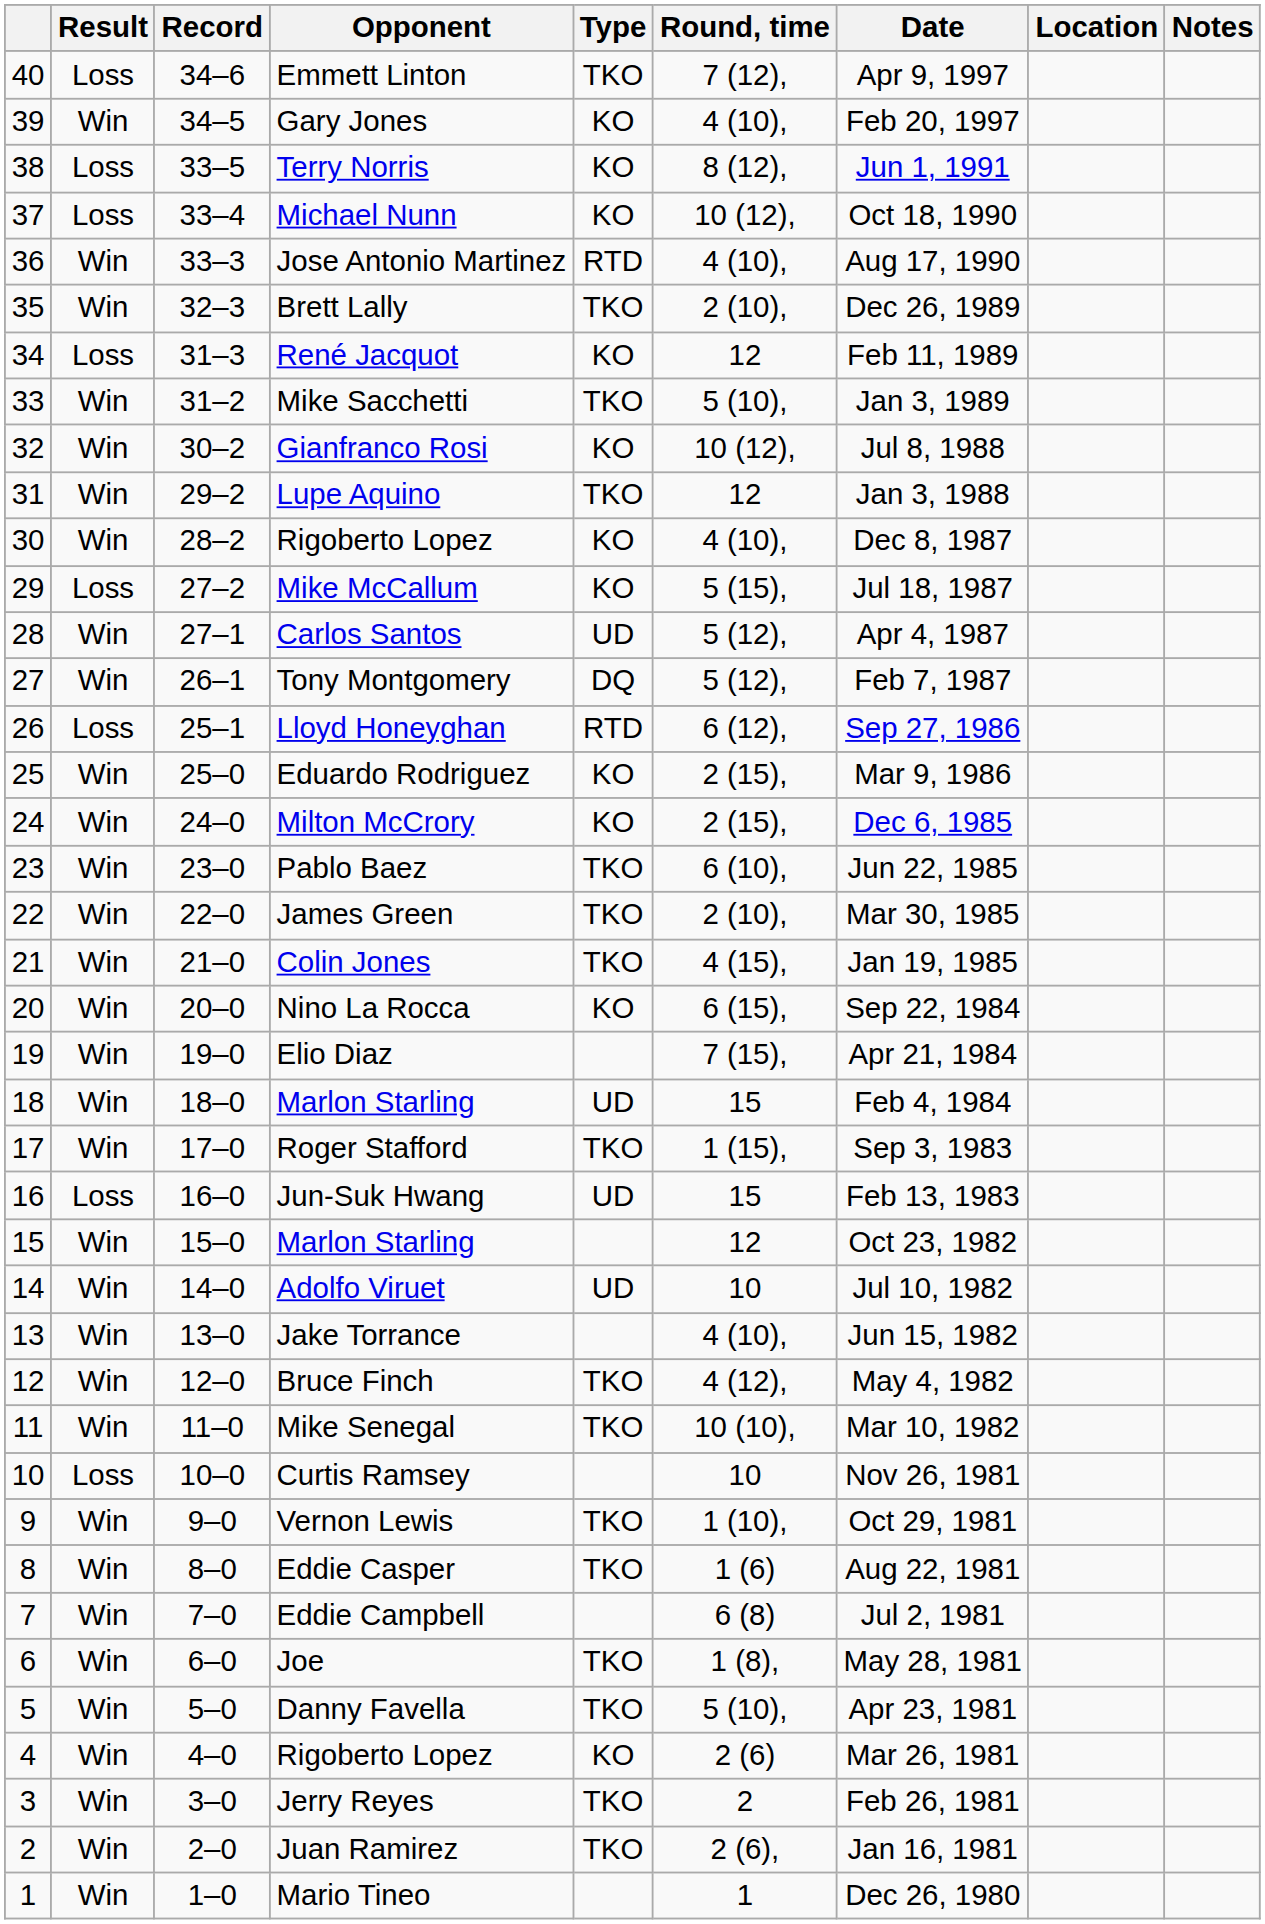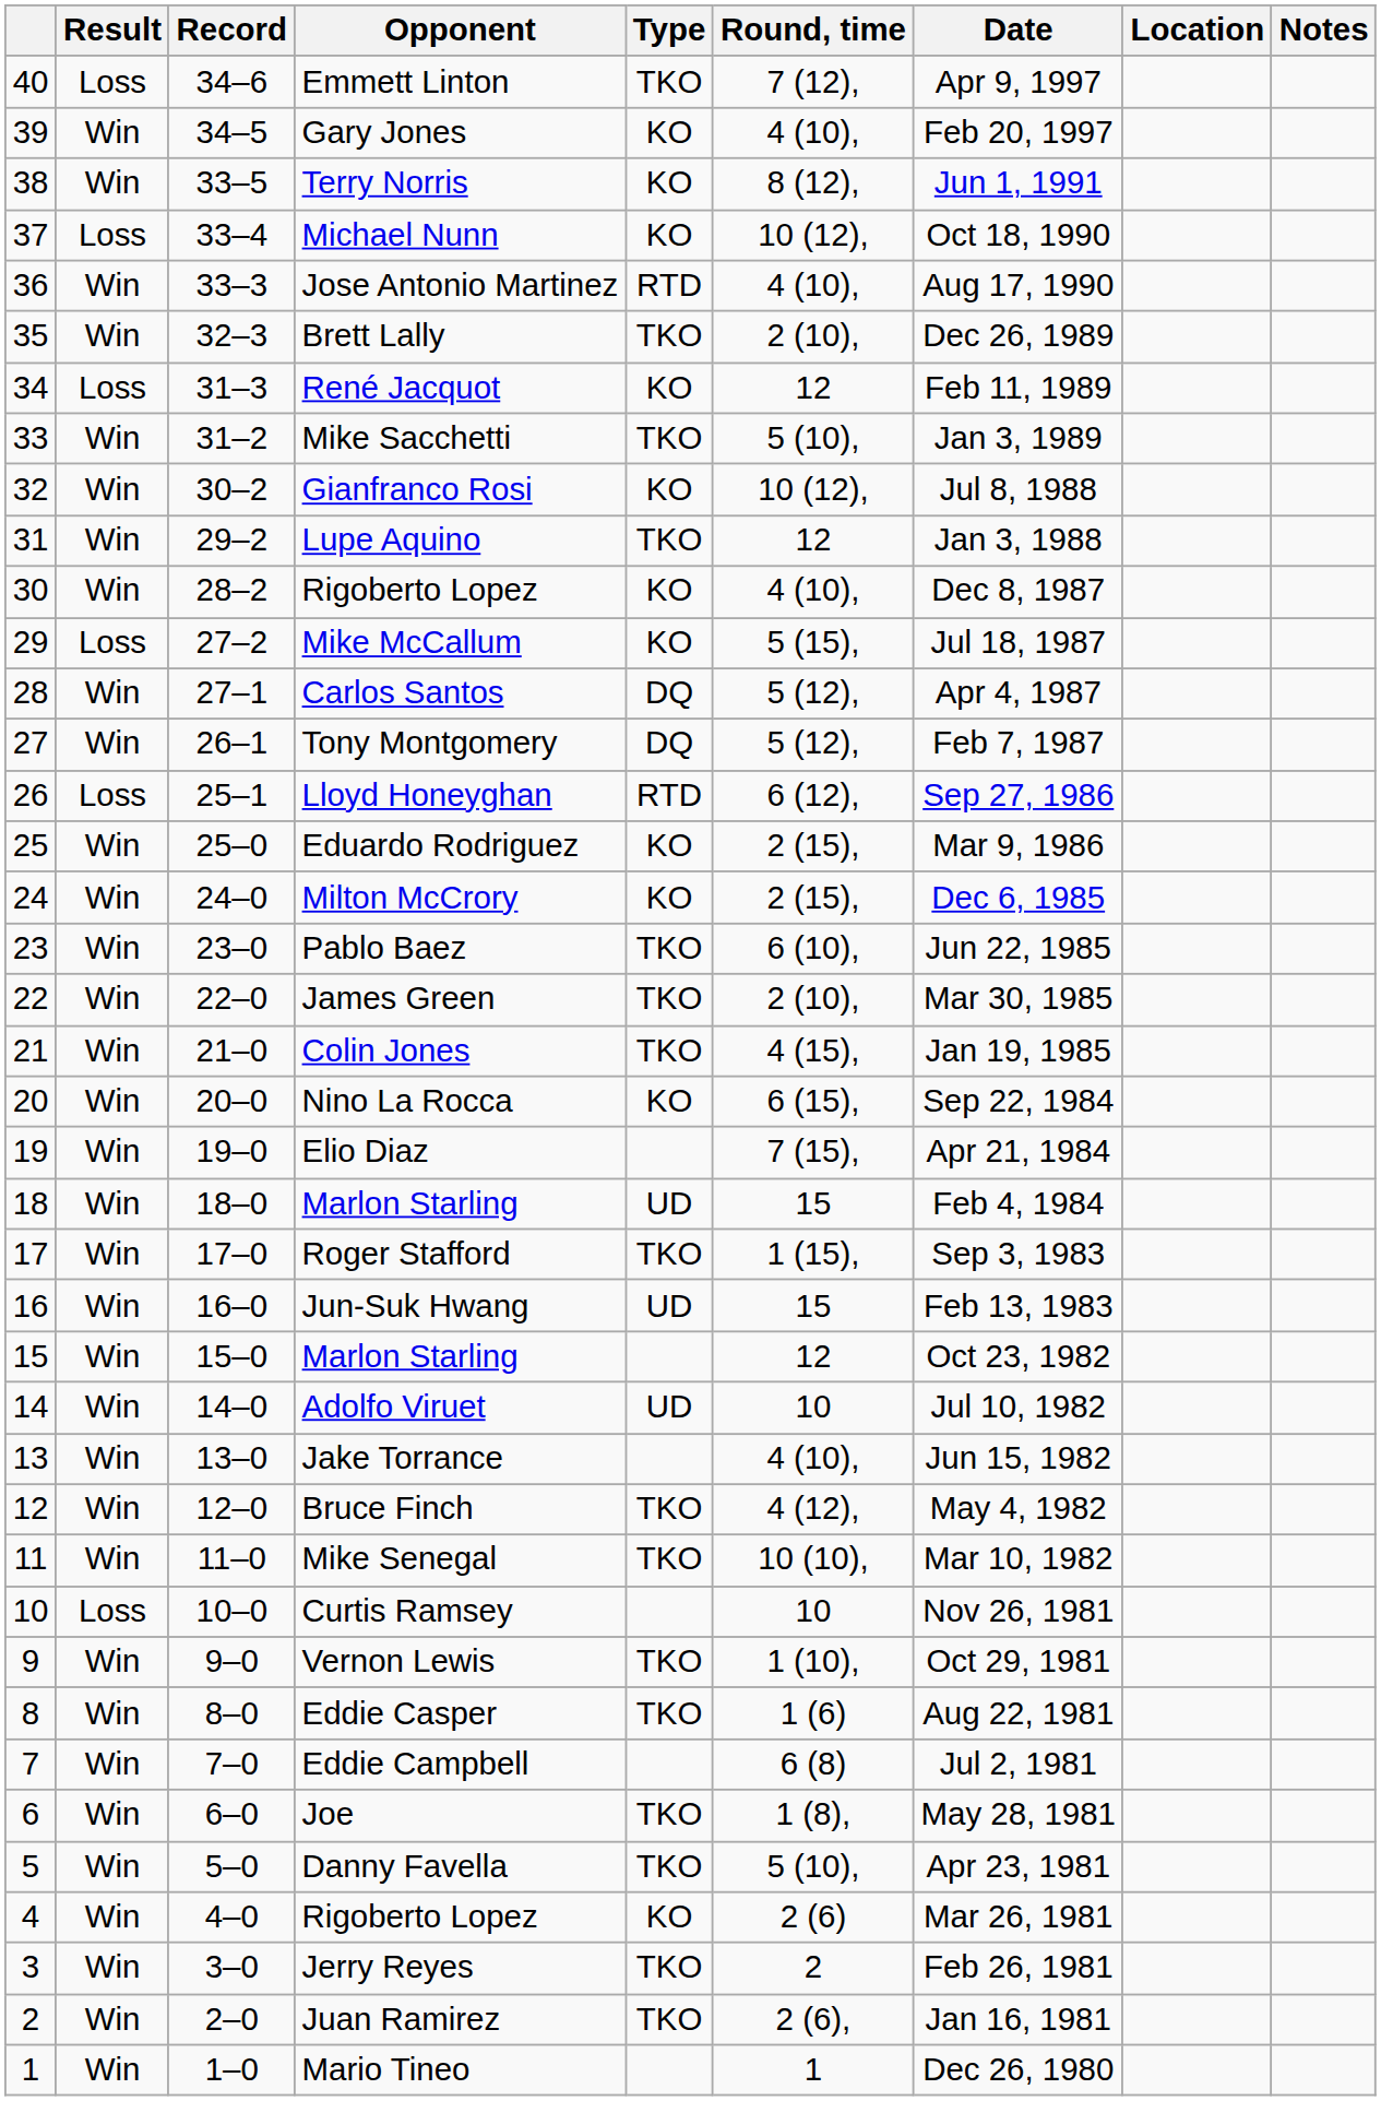 <table class=wikitable style=text-align:center>
 <tr>
 <th></th>
 <th>Result</th>
 <th>Record</th>
 <th>Opponent</th>
 <th>Type</th>
 <th>Round, time</th>
 <th>Date</th>
 <th>Location</th>
 <th>Notes</th>
 </tr>
 <tr>
 <td>40</td>
 <td>Loss</td>
 <td>34–6</td>
 <td align=left>Emmett Linton</td>
 <td>TKO</td>
 <td>7 (12), </td>
 <td>Apr 9, 1997</td>
 <td align=left></td>
 <td align=left></td>
 </tr>
 <tr>
 <td>39</td>
 <td>Win</td>
 <td>34–5</td>
 <td align=left>Gary Jones</td>
 <td>KO</td>
 <td>4 (10), </td>
 <td>Feb 20, 1997</td>
 <td align=left></td>
 <td align=left></td>
 </tr>
 <tr>
 <td>38</td>
-<td>Loss</td>
+<td>Win</td>
 <td>33–5</td>
 <td align=left><a href='#'>Terry Norris</a></td>
 <td>KO</td>
 <td>8 (12), </td>
 <td><a href='#'>Jun 1, 1991</a></td>
 <td align=left></td>
 <td align=left></td>
 </tr>
 <tr>
 <td>37</td>
 <td>Loss</td>
 <td>33–4</td>
 <td align=left><a href='#'>Michael Nunn</a></td>
 <td>KO</td>
 <td>10 (12), </td>
 <td>Oct 18, 1990</td>
 <td align=left></td>
 <td align=left></td>
 </tr>
 <tr>
 <td>36</td>
 <td>Win</td>
 <td>33–3</td>
 <td align=left>Jose Antonio Martinez</td>
 <td>RTD</td>
 <td>4 (10), </td>
 <td>Aug 17, 1990</td>
 <td align=left></td>
 <td align=left></td>
 </tr>
 <tr>
 <td>35</td>
 <td>Win</td>
 <td>32–3</td>
 <td align=left>Brett Lally</td>
 <td>TKO</td>
 <td>2 (10), </td>
 <td>Dec 26, 1989</td>
 <td align=left></td>
 <td align=left></td>
 </tr>
 <tr>
 <td>34</td>
 <td>Loss</td>
 <td>31–3</td>
 <td align=left><a href='#'>René Jacquot</a></td>
 <td>KO</td>
 <td>12</td>
 <td>Feb 11, 1989</td>
 <td align=left></td>
 <td align=left></td>
 </tr>
 <tr>
 <td>33</td>
 <td>Win</td>
 <td>31–2</td>
 <td align=left>Mike Sacchetti</td>
 <td>TKO</td>
 <td>5 (10), </td>
 <td>Jan 3, 1989</td>
 <td align=left></td>
 <td align=left></td>
 </tr>
 <tr>
 <td>32</td>
 <td>Win</td>
 <td>30–2</td>
 <td align=left><a href='#'>Gianfranco Rosi</a></td>
 <td>KO</td>
 <td>10 (12), </td>
 <td>Jul 8, 1988</td>
 <td align=left></td>
 <td align=left></td>
 </tr>
 <tr>
 <td>31</td>
 <td>Win</td>
 <td>29–2</td>
 <td align=left><a href='#'>Lupe Aquino</a></td>
 <td>TKO</td>
 <td>12</td>
 <td>Jan 3, 1988</td>
 <td align=left></td>
 <td align=left></td>
 </tr>
 <tr>
 <td>30</td>
 <td>Win</td>
 <td>28–2</td>
 <td align=left>Rigoberto Lopez</td>
 <td>KO</td>
 <td>4 (10), </td>
 <td>Dec 8, 1987</td>
 <td align=left></td>
 <td align=left></td>
 </tr>
 <tr>
 <td>29</td>
 <td>Loss</td>
 <td>27–2</td>
 <td align=left><a href='#'>Mike McCallum</a></td>
 <td>KO</td>
 <td>5 (15), </td>
 <td>Jul 18, 1987</td>
 <td align=left></td>
 <td align=left></td>
 </tr>
 <tr>
 <td>28</td>
 <td>Win</td>
 <td>27–1</td>
 <td align=left><a href='#'>Carlos Santos</a></td>
-<td>UD</td>
+<td>DQ</td>
 <td>5 (12), </td>
 <td>Apr 4, 1987</td>
 <td align=left></td>
 <td align=left></td>
 </tr>
 <tr>
 <td>27</td>
 <td>Win</td>
 <td>26–1</td>
 <td align=left>Tony Montgomery</td>
 <td>DQ</td>
 <td>5 (12), </td>
 <td>Feb 7, 1987</td>
 <td align=left></td>
 <td align=left></td>
 </tr>
 <tr>
 <td>26</td>
 <td>Loss</td>
 <td>25–1</td>
 <td align=left><a href='#'>Lloyd Honeyghan</a></td>
 <td>RTD</td>
 <td>6 (12), </td>
 <td><a href='#'>Sep 27, 1986</a></td>
 <td align=left></td>
 <td align=left></td>
 </tr>
 <tr>
 <td>25</td>
 <td>Win</td>
 <td>25–0</td>
 <td align=left>Eduardo Rodriguez</td>
 <td>KO</td>
 <td>2 (15), </td>
 <td>Mar 9, 1986</td>
 <td align=left></td>
 <td align=left></td>
 </tr>
 <tr>
 <td>24</td>
 <td>Win</td>
 <td>24–0</td>
 <td align=left><a href='#'>Milton McCrory</a></td>
 <td>KO</td>
 <td>2 (15), </td>
 <td><a href='#'>Dec 6, 1985</a></td>
 <td align=left></td>
 <td align=left></td>
 </tr>
 <tr>
 <td>23</td>
 <td>Win</td>
 <td>23–0</td>
 <td align=left>Pablo Baez</td>
 <td>TKO</td>
 <td>6 (10), </td>
 <td>Jun 22, 1985</td>
 <td align=left></td>
 <td align=left></td>
 </tr>
 <tr>
 <td>22</td>
 <td>Win</td>
 <td>22–0</td>
 <td align=left>James Green</td>
 <td>TKO</td>
 <td>2 (10), </td>
 <td>Mar 30, 1985</td>
 <td align=left></td>
 <td align=left></td>
 </tr>
 <tr>
 <td>21</td>
 <td>Win</td>
 <td>21–0</td>
 <td align=left><a href='#'>Colin Jones</a></td>
 <td>TKO</td>
 <td>4 (15), </td>
 <td>Jan 19, 1985</td>
 <td align=left></td>
 <td align=left></td>
 </tr>
 <tr>
 <td>20</td>
 <td>Win</td>
 <td>20–0</td>
 <td align=left>Nino La Rocca</td>
 <td>KO</td>
 <td>6 (15), </td>
 <td>Sep 22, 1984</td>
 <td align=left></td>
 <td align=left></td>
 </tr>
 <tr>
 <td>19</td>
 <td>Win</td>
 <td>19–0</td>
 <td align=left>Elio Diaz</td>
 <td></td>
 <td>7 (15), </td>
 <td>Apr 21, 1984</td>
 <td align=left></td>
 <td align=left></td>
 </tr>
 <tr>
 <td>18</td>
 <td>Win</td>
 <td>18–0</td>
 <td align=left><a href='#'>Marlon Starling</a></td>
 <td>UD</td>
 <td>15</td>
 <td>Feb 4, 1984</td>
 <td align=left></td>
 <td align=left></td>
 </tr>
 <tr>
 <td>17</td>
 <td>Win</td>
 <td>17–0</td>
 <td align=left>Roger Stafford</td>
 <td>TKO</td>
 <td>1 (15), </td>
 <td>Sep 3, 1983</td>
 <td align=left></td>
 <td align=left></td>
 </tr>
 <tr>
 <td>16</td>
-<td>Loss</td>
+<td>Win</td>
 <td>16–0</td>
 <td align=left>Jun-Suk Hwang</td>
 <td>UD</td>
 <td>15</td>
 <td>Feb 13, 1983</td>
 <td align=left></td>
 <td align=left></td>
 </tr>
 <tr>
 <td>15</td>
 <td>Win</td>
 <td>15–0</td>
 <td align=left><a href='#'>Marlon Starling</a></td>
 <td></td>
 <td>12</td>
 <td>Oct 23, 1982</td>
 <td align=left></td>
 <td align=left></td>
 </tr>
 <tr>
 <td>14</td>
 <td>Win</td>
 <td>14–0</td>
 <td align=left><a href='#'>Adolfo Viruet</a></td>
 <td>UD</td>
 <td>10</td>
 <td>Jul 10, 1982</td>
 <td align=left></td>
 <td align=left></td>
 </tr>
 <tr>
 <td>13</td>
 <td>Win</td>
 <td>13–0</td>
 <td align=left>Jake Torrance</td>
 <td></td>
 <td>4 (10), </td>
 <td>Jun 15, 1982</td>
 <td align=left></td>
 <td align=left></td>
 </tr>
 <tr>
 <td>12</td>
 <td>Win</td>
 <td>12–0</td>
 <td align=left>Bruce Finch</td>
 <td>TKO</td>
 <td>4 (12), </td>
 <td>May 4, 1982</td>
 <td align=left></td>
 <td align=left></td>
 </tr>
 <tr>
 <td>11</td>
 <td>Win</td>
 <td>11–0</td>
 <td align=left>Mike Senegal</td>
 <td>TKO</td>
 <td>10 (10), </td>
 <td>Mar 10, 1982</td>
 <td align=left></td>
 <td align=left></td>
 </tr>
 <tr>
 <td>10</td>
 <td>Loss</td>
 <td>10–0</td>
 <td align=left>Curtis Ramsey</td>
 <td></td>
 <td>10</td>
 <td>Nov 26, 1981</td>
 <td align=left></td>
 <td align=left></td>
 </tr>
 <tr>
 <td>9</td>
 <td>Win</td>
 <td>9–0</td>
 <td align=left>Vernon Lewis</td>
 <td>TKO</td>
 <td>1 (10), </td>
 <td>Oct 29, 1981</td>
 <td align=left></td>
 <td align=left></td>
 </tr>
 <tr>
 <td>8</td>
 <td>Win</td>
 <td>8–0</td>
 <td align=left>Eddie Casper</td>
 <td>TKO</td>
 <td>1 (6)</td>
 <td>Aug 22, 1981</td>
 <td align=left></td>
 <td align=left></td>
 </tr>
 <tr>
 <td>7</td>
 <td>Win</td>
 <td>7–0</td>
 <td align=left>Eddie Campbell</td>
 <td></td>
 <td>6 (8)</td>
 <td>Jul 2, 1981</td>
 <td align=left></td>
 <td align=left></td>
 </tr>
 <tr>
 <td>6</td>
 <td>Win</td>
 <td>6–0</td>
 <td align=left>Joe </td>
 <td>TKO</td>
 <td>1 (8), </td>
 <td>May 28, 1981</td>
 <td align=left></td>
 <td align=left></td>
 </tr>
 <tr>
 <td>5</td>
 <td>Win</td>
 <td>5–0</td>
 <td align=left>Danny Favella</td>
 <td>TKO</td>
 <td>5 (10), </td>
 <td>Apr 23, 1981</td>
 <td align=left></td>
 <td align=left></td>
 </tr>
 <tr>
 <td>4</td>
 <td>Win</td>
 <td>4–0</td>
 <td align=left>Rigoberto Lopez</td>
 <td>KO</td>
 <td>2 (6)</td>
 <td>Mar 26, 1981</td>
 <td align=left></td>
 <td align=left></td>
 </tr>
 <tr>
 <td>3</td>
 <td>Win</td>
 <td>3–0</td>
 <td align=left>Jerry Reyes</td>
 <td>TKO</td>
 <td>2</td>
 <td>Feb 26, 1981</td>
 <td align=left></td>
 <td align=left></td>
 </tr>
 <tr>
 <td>2</td>
 <td>Win</td>
 <td>2–0</td>
 <td align=left>Juan Ramirez</td>
 <td>TKO</td>
 <td>2 (6), </td>
 <td>Jan 16, 1981</td>
 <td align=left></td>
 <td align=left></td>
 </tr>
 <tr>
 <td>1</td>
 <td>Win</td>
 <td>1–0</td>
 <td align=left>Mario Tineo</td>
 <td></td>
 <td>1</td>
 <td>Dec 26, 1980</td>
 <td align=left></td>
 <td align=left></td>
 </tr>
 </table>
